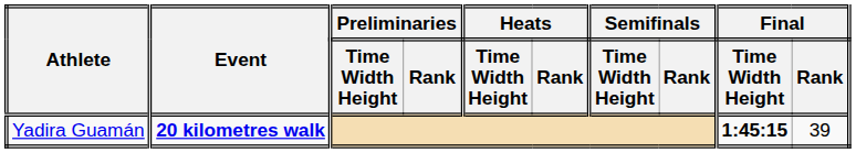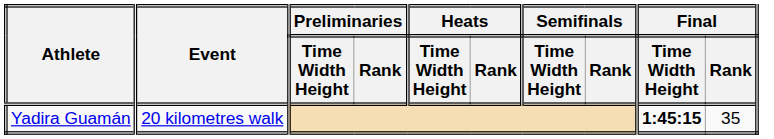 <table class=wikitable style="font-size:90%; border: double;">
 <tr>
 <th rowspan="2" style="border-right:double">Athlete</th>
 <th rowspan="2" style="border-right:double">Event</th>
 <th colspan="2" style="border-right:double; border-bottom:double;">Preliminaries</th>
 <th colspan="2" style="border-right:double; border-bottom:double;">Heats</th>
 <th colspan="2" style="border-right:double; border-bottom:double;">Semifinals</th>
 <th colspan="2" style="border-right:double; border-bottom:double;">Final</th>
 </tr>
 <tr>
 <th>Time<br>Width<br>Height</th>
 <th style="border-right:double">Rank</th>
 <th>Time<br>Width<br>Height</th>
 <th style="border-right:double">Rank</th>
 <th>Time<br>Width<br>Height</th>
 <th style="border-right:double">Rank</th>
 <th>Time<br>Width<br>Height</th>
 <th style="border-right:double">Rank</th>
 </tr>
 <tr style="border-top: double;">
 <td style="border-right:double"><a href='#'>Yadira Guamán</a></td>
-<td style="border-right:double"><strong><a href='#'>20 kilometres walk</a></strong></td>
+<td style="border-right:double"><a href='#'>20 kilometres walk</a></td>
 <td style="border-right:double" colspan= 6 bgcolor="wheat"></td>
 <td align=center><strong>1:45:15</strong></td>
-<td align=center>39</td>
+<td align=center>35</td>
 </tr>
 </table>
